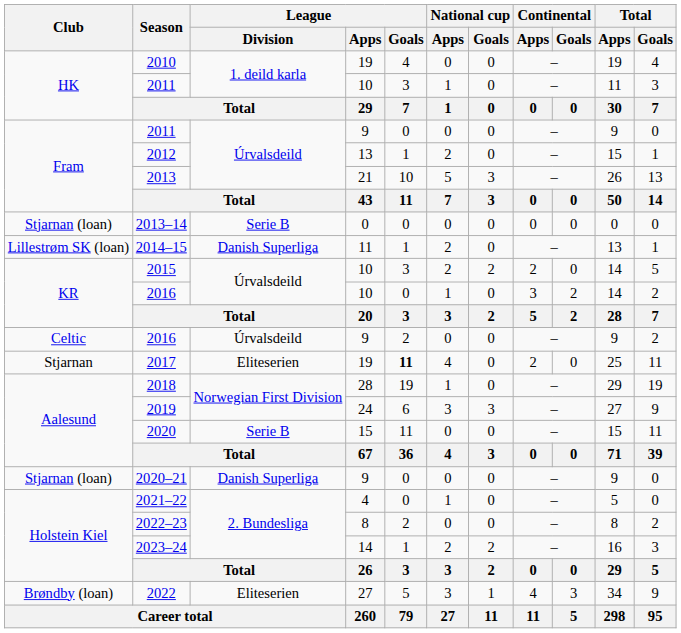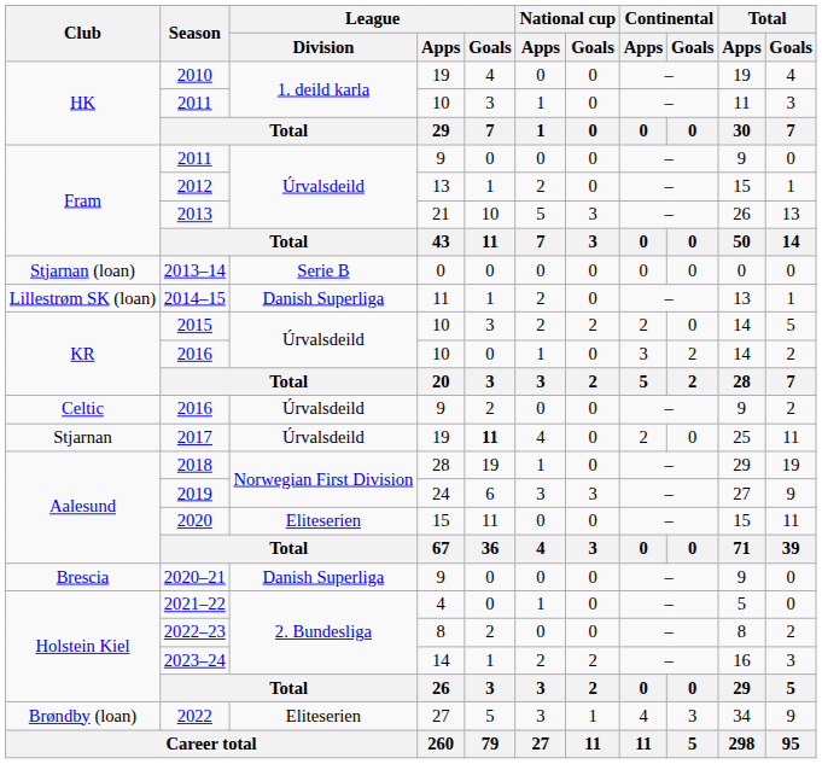 <table class="wikitable" style="text-align:center">
 <tr>
 <th rowspan="2">Club</th>
 <th rowspan="2">Season</th>
 <th colspan="3">League</th>
 <th colspan="2">National cup</th>
 <th colspan="2">Continental</th>
 <th colspan="2">Total</th>
 </tr>
 <tr>
 <th>Division</th>
 <th>Apps</th>
 <th>Goals</th>
 <th>Apps</th>
 <th>Goals</th>
 <th>Apps</th>
 <th>Goals</th>
 <th>Apps</th>
 <th>Goals</th>
 </tr>
 <tr>
 <td rowspan="3"><a href='#'>HK</a></td>
 <td><a href='#'>2010</a></td>
 <td rowspan="2"><a href='#'>1. deild karla</a></td>
 <td>19</td>
 <td>4</td>
 <td>0</td>
 <td>0</td>
 <td colspan="2">–</td>
 <td>19</td>
 <td>4</td>
 </tr>
 <tr>
 <td><a href='#'>2011</a></td>
 <td>10</td>
 <td>3</td>
 <td>1</td>
 <td>0</td>
 <td colspan="2">–</td>
 <td>11</td>
 <td>3</td>
 </tr>
 <tr>
 <th colspan="2">Total</th>
 <th>29</th>
 <th>7</th>
 <th>1</th>
 <th>0</th>
 <th>0</th>
 <th>0</th>
 <th>30</th>
 <th>7</th>
 </tr>
 <tr>
 <td rowspan="4"><a href='#'>Fram</a></td>
 <td><a href='#'>2011</a></td>
 <td rowspan="3"><a href='#'>Úrvalsdeild</a></td>
 <td>9</td>
 <td>0</td>
 <td>0</td>
 <td>0</td>
 <td colspan="2">–</td>
 <td>9</td>
 <td>0</td>
 </tr>
 <tr>
 <td><a href='#'>2012</a></td>
 <td>13</td>
 <td>1</td>
 <td>2</td>
 <td>0</td>
 <td colspan="2">–</td>
 <td>15</td>
 <td>1</td>
 </tr>
 <tr>
 <td><a href='#'>2013</a></td>
 <td>21</td>
 <td>10</td>
 <td>5</td>
 <td>3</td>
 <td colspan="2">–</td>
 <td>26</td>
 <td>13</td>
 </tr>
 <tr>
 <th colspan="2">Total</th>
 <th>43</th>
 <th>11</th>
 <th>7</th>
 <th>3</th>
 <th>0</th>
 <th>0</th>
 <th>50</th>
 <th>14</th>
 </tr>
 <tr>
 <td><a href='#'>Stjarnan</a> (loan)</td>
 <td><a href='#'>2013–14</a></td>
 <td><a href='#'>Serie B</a></td>
 <td>0</td>
 <td>0</td>
 <td>0</td>
 <td>0</td>
 <td>0</td>
 <td>0</td>
 <td>0</td>
 <td>0</td>
 </tr>
 <tr>
 <td><a href='#'>Lillestrøm SK</a> (loan)</td>
 <td><a href='#'>2014–15</a></td>
 <td><a href='#'>Danish Superliga</a></td>
 <td>11</td>
 <td>1</td>
 <td>2</td>
 <td>0</td>
 <td colspan="2">–</td>
 <td>13</td>
 <td>1</td>
 </tr>
 <tr>
 <td rowspan="3"><a href='#'>KR</a></td>
 <td><a href='#'>2015</a></td>
 <td rowspan="2">Úrvalsdeild</td>
 <td>10</td>
 <td>3</td>
 <td>2</td>
 <td>2</td>
 <td>2</td>
 <td>0</td>
 <td>14</td>
 <td>5</td>
 </tr>
 <tr>
 <td><a href='#'>2016</a></td>
 <td>10</td>
 <td>0</td>
 <td>1</td>
 <td>0</td>
 <td>3</td>
 <td>2</td>
 <td>14</td>
 <td>2</td>
 </tr>
 <tr>
 <th colspan="2">Total</th>
 <th>20</th>
 <th>3</th>
 <th>3</th>
 <th>2</th>
 <th>5</th>
 <th>2</th>
 <th>28</th>
 <th>7</th>
 </tr>
 <tr>
 <td><a href='#'>Celtic</a></td>
 <td><a href='#'>2016</a></td>
 <td>Úrvalsdeild</td>
 <td>9</td>
 <td>2</td>
 <td>0</td>
 <td>0</td>
 <td colspan="2">–</td>
 <td>9</td>
 <td>2</td>
 </tr>
 <tr>
 <td>Stjarnan</td>
 <td><a href='#'>2017</a></td>
-<td>Eliteserien</td>
+<td>Úrvalsdeild</td>
 <td>19</td>
 <td><strong>11</strong></td>
 <td>4</td>
 <td>0</td>
 <td>2</td>
 <td>0</td>
 <td>25</td>
 <td>11</td>
 </tr>
 <tr>
 <td rowspan="4"><a href='#'>Aalesund</a></td>
 <td><a href='#'>2018</a></td>
 <td rowspan="2"><a href='#'>Norwegian First Division</a></td>
 <td>28</td>
 <td>19</td>
 <td>1</td>
 <td>0</td>
 <td colspan="2">–</td>
 <td>29</td>
 <td>19</td>
 </tr>
 <tr>
 <td><a href='#'>2019</a></td>
 <td>24</td>
 <td>6</td>
 <td>3</td>
 <td>3</td>
 <td colspan="2">–</td>
 <td>27</td>
 <td>9</td>
 </tr>
 <tr>
 <td><a href='#'>2020</a></td>
-<td><a href='#'>Serie B</a></td>
+<td><a href='#'>Eliteserien</a></td>
 <td>15</td>
 <td>11</td>
 <td>0</td>
 <td>0</td>
 <td colspan="2">–</td>
 <td>15</td>
 <td>11</td>
 </tr>
 <tr>
 <th colspan="2">Total</th>
 <th>67</th>
 <th>36</th>
 <th>4</th>
 <th>3</th>
 <th>0</th>
 <th>0</th>
 <th>71</th>
 <th>39</th>
 </tr>
 <tr>
-<td><a href='#'>Stjarnan</a> (loan)</td>
+<td><a href='#'>Brescia</a></td>
 <td><a href='#'>2020–21</a></td>
 <td><a href='#'>Danish Superliga</a></td>
 <td>9</td>
 <td>0</td>
 <td>0</td>
 <td>0</td>
 <td colspan="2">–</td>
 <td>9</td>
 <td>0</td>
 </tr>
 <tr>
 <td rowspan="4"><a href='#'>Holstein Kiel</a></td>
 <td><a href='#'>2021–22</a></td>
 <td rowspan="3"><a href='#'>2. Bundesliga</a></td>
 <td>4</td>
 <td>0</td>
 <td>1</td>
 <td>0</td>
 <td colspan="2">–</td>
 <td>5</td>
 <td>0</td>
 </tr>
 <tr>
 <td><a href='#'>2022–23</a></td>
 <td>8</td>
 <td>2</td>
 <td>0</td>
 <td>0</td>
 <td colspan="2">–</td>
 <td>8</td>
 <td>2</td>
 </tr>
 <tr>
 <td><a href='#'>2023–24</a></td>
 <td>14</td>
 <td>1</td>
 <td>2</td>
 <td>2</td>
 <td colspan="2">–</td>
 <td>16</td>
 <td>3</td>
 </tr>
 <tr>
 <th colspan="2">Total</th>
 <th>26</th>
 <th>3</th>
 <th>3</th>
 <th>2</th>
 <th>0</th>
 <th>0</th>
 <th>29</th>
 <th>5</th>
 </tr>
 <tr>
 <td><a href='#'>Brøndby</a> (loan)</td>
 <td><a href='#'>2022</a></td>
 <td>Eliteserien</td>
 <td>27</td>
 <td>5</td>
 <td>3</td>
 <td>1</td>
 <td>4</td>
 <td>3</td>
 <td>34</td>
 <td>9</td>
 </tr>
 <tr>
 <th colspan="3">Career total</th>
 <th>260</th>
 <th>79</th>
 <th>27</th>
 <th>11</th>
 <th>11</th>
 <th>5</th>
 <th>298</th>
 <th>95</th>
 </tr>
 </table>
